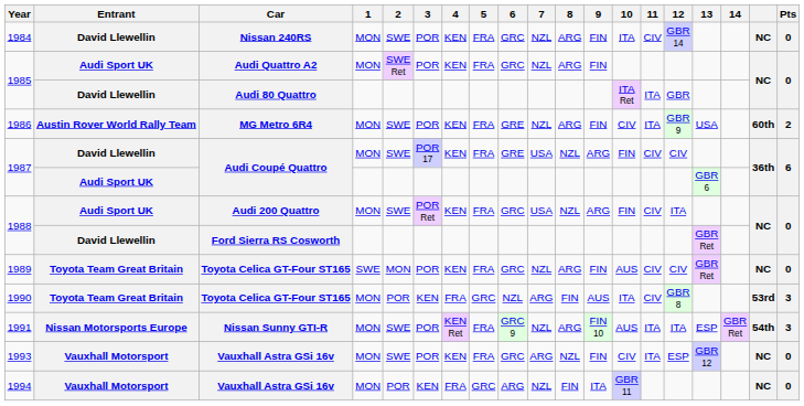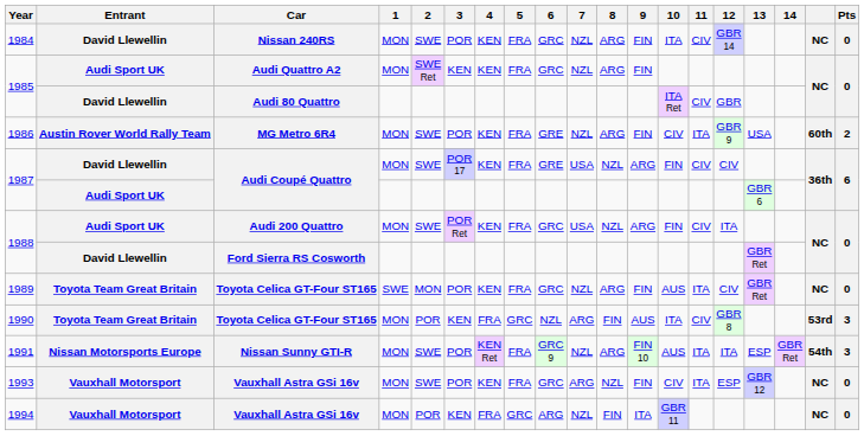 <table class="wikitable" style="text-align:center; font-size:90%;">
 <tr>
 <th>Year</th>
 <th>Entrant</th>
 <th>Car</th>
 <th>1</th>
 <th>2</th>
 <th>3</th>
 <th>4</th>
 <th>5</th>
 <th>6</th>
 <th>7</th>
 <th>8</th>
 <th>9</th>
 <th>10</th>
 <th>11</th>
 <th>12</th>
 <th>13</th>
 <th>14</th>
 <th></th>
 <th>Pts</th>
 </tr>
 <tr>
 <td><a href='#'>1984</a></td>
 <th>David Llewellin</th>
 <th><a href='#'>Nissan 240RS</a></th>
 <td><a href='#'>MON</a></td>
 <td><a href='#'>SWE</a></td>
 <td><a href='#'>POR</a></td>
 <td><a href='#'>KEN</a></td>
 <td><a href='#'>FRA</a></td>
 <td><a href='#'>GRC</a></td>
 <td><a href='#'>NZL</a></td>
 <td><a href='#'>ARG</a></td>
 <td><a href='#'>FIN</a></td>
 <td><a href='#'>ITA</a></td>
 <td><a href='#'>CIV</a></td>
 <td style="background:#CFCFFF;"><a href='#'>GBR</a><br><small>14</small></td>
 <td></td>
 <td></td>
 <th>NC</th>
 <th>0</th>
 </tr>
 <tr>
 <td rowspan=2><a href='#'>1985</a></td>
 <th><a href='#'>Audi Sport UK</a></th>
 <th><a href='#'>Audi Quattro A2</a></th>
 <td><a href='#'>MON</a></td>
 <td style="background:#EFCFFF;"><a href='#'>SWE</a><br><small>Ret</small></td>
-<td><a href='#'>POR</a></td>
+<td><a href='#'>KEN</a></td>
 <td><a href='#'>KEN</a></td>
 <td><a href='#'>FRA</a></td>
 <td><a href='#'>GRC</a></td>
 <td><a href='#'>NZL</a></td>
 <td><a href='#'>ARG</a></td>
 <td><a href='#'>FIN</a></td>
 <td></td>
 <td></td>
 <td></td>
 <td></td>
 <td></td>
 <th rowspan=2>NC</th>
 <th rowspan=2>0</th>
 </tr>
 <tr>
 <th>David Llewellin</th>
 <th><a href='#'>Audi 80 Quattro</a></th>
 <td></td>
 <td></td>
 <td></td>
 <td></td>
 <td></td>
 <td></td>
 <td></td>
 <td></td>
 <td></td>
 <td style="background:#EFCFFF;"><a href='#'>ITA</a><br><small>Ret</small></td>
-<td><a href='#'>ITA</a></td>
+<td><a href='#'>CIV</a></td>
 <td><a href='#'>GBR</a></td>
 <td></td>
 <td></td>
 </tr>
 <tr>
 <td><a href='#'>1986</a></td>
 <th><a href='#'>Austin Rover World Rally Team</a></th>
 <th><a href='#'>MG Metro 6R4</a></th>
 <td><a href='#'>MON</a></td>
 <td><a href='#'>SWE</a></td>
 <td><a href='#'>POR</a></td>
 <td><a href='#'>KEN</a></td>
 <td><a href='#'>FRA</a></td>
 <td><a href='#'>GRE</a></td>
 <td><a href='#'>NZL</a></td>
 <td><a href='#'>ARG</a></td>
 <td><a href='#'>FIN</a></td>
 <td><a href='#'>CIV</a></td>
 <td><a href='#'>ITA</a></td>
 <td style="background:#DFFFDF;"><a href='#'>GBR</a><br><small>9</small></td>
 <td><a href='#'>USA</a></td>
 <td></td>
 <th>60th</th>
 <th>2</th>
 </tr>
 <tr>
 <td rowspan=2><a href='#'>1987</a></td>
 <th>David Llewellin</th>
 <th rowspan=2><a href='#'>Audi Coupé Quattro</a></th>
 <td><a href='#'>MON</a></td>
 <td><a href='#'>SWE</a></td>
 <td style="background:#CFCFFF;"><a href='#'>POR</a><br><small>17</small></td>
 <td><a href='#'>KEN</a></td>
 <td><a href='#'>FRA</a></td>
 <td><a href='#'>GRE</a></td>
 <td><a href='#'>USA</a></td>
 <td><a href='#'>NZL</a></td>
 <td><a href='#'>ARG</a></td>
 <td><a href='#'>FIN</a></td>
 <td><a href='#'>CIV</a></td>
 <td><a href='#'>CIV</a></td>
 <td></td>
 <td></td>
 <th rowspan=2>36th</th>
 <th rowspan=2>6</th>
 </tr>
 <tr>
 <th><a href='#'>Audi Sport UK</a></th>
 <td></td>
 <td></td>
 <td></td>
 <td></td>
 <td></td>
 <td></td>
 <td></td>
 <td></td>
 <td></td>
 <td></td>
 <td></td>
 <td></td>
 <td style="background:#DFFFDF;"><a href='#'>GBR</a><br><small>6</small></td>
 <td></td>
 </tr>
 <tr>
 <td rowspan=2><a href='#'>1988</a></td>
 <th><a href='#'>Audi Sport UK</a></th>
 <th><a href='#'>Audi 200 Quattro</a></th>
 <td><a href='#'>MON</a></td>
 <td><a href='#'>SWE</a></td>
 <td style="background:#EFCFFF;"><a href='#'>POR</a><br><small>Ret</small></td>
 <td><a href='#'>KEN</a></td>
 <td><a href='#'>FRA</a></td>
 <td><a href='#'>GRC</a></td>
 <td><a href='#'>USA</a></td>
 <td><a href='#'>NZL</a></td>
 <td><a href='#'>ARG</a></td>
 <td><a href='#'>FIN</a></td>
 <td><a href='#'>CIV</a></td>
 <td><a href='#'>ITA</a></td>
 <td></td>
 <td></td>
 <th rowspan=2>NC</th>
 <th rowspan=2>0</th>
 </tr>
 <tr>
 <th>David Llewellin</th>
 <th><a href='#'>Ford Sierra RS Cosworth</a></th>
 <td></td>
 <td></td>
 <td></td>
 <td></td>
 <td></td>
 <td></td>
 <td></td>
 <td></td>
 <td></td>
 <td></td>
 <td></td>
 <td></td>
 <td style="background:#EFCFFF;"><a href='#'>GBR</a><br><small>Ret</small></td>
 <td></td>
 </tr>
 <tr>
 <td><a href='#'>1989</a></td>
 <th><a href='#'>Toyota Team Great Britain</a></th>
 <th><a href='#'>Toyota Celica GT-Four ST165</a></th>
 <td><a href='#'>SWE</a></td>
 <td><a href='#'>MON</a></td>
 <td><a href='#'>POR</a></td>
 <td><a href='#'>KEN</a></td>
 <td><a href='#'>FRA</a></td>
 <td><a href='#'>GRC</a></td>
 <td><a href='#'>NZL</a></td>
 <td><a href='#'>ARG</a></td>
 <td><a href='#'>FIN</a></td>
 <td><a href='#'>AUS</a></td>
-<td><a href='#'>CIV</a></td>
+<td><a href='#'>ITA</a></td>
 <td><a href='#'>CIV</a></td>
 <td style="background:#EFCFFF;"><a href='#'>GBR</a><br><small>Ret</small></td>
 <td></td>
 <th>NC</th>
 <th>0</th>
 </tr>
 <tr>
 <td><a href='#'>1990</a></td>
 <th><a href='#'>Toyota Team Great Britain</a></th>
 <th><a href='#'>Toyota Celica GT-Four ST165</a></th>
 <td><a href='#'>MON</a></td>
 <td><a href='#'>POR</a></td>
 <td><a href='#'>KEN</a></td>
 <td><a href='#'>FRA</a></td>
 <td><a href='#'>GRC</a></td>
 <td><a href='#'>NZL</a></td>
 <td><a href='#'>ARG</a></td>
 <td><a href='#'>FIN</a></td>
 <td><a href='#'>AUS</a></td>
 <td><a href='#'>ITA</a></td>
 <td><a href='#'>CIV</a></td>
 <td style="background:#DFFFDF;"><a href='#'>GBR</a><br><small>8</small></td>
 <td></td>
 <td></td>
 <th>53rd</th>
 <th>3</th>
 </tr>
 <tr>
 <td><a href='#'>1991</a></td>
 <th><a href='#'>Nissan Motorsports Europe</a></th>
 <th><a href='#'>Nissan Sunny GTI-R</a></th>
 <td><a href='#'>MON</a></td>
 <td><a href='#'>SWE</a></td>
 <td><a href='#'>POR</a></td>
 <td style="background:#EFCFFF;"><a href='#'>KEN</a><br><small>Ret</small></td>
 <td><a href='#'>FRA</a></td>
 <td style="background:#DFFFDF;"><a href='#'>GRC</a><br><small>9</small></td>
 <td><a href='#'>NZL</a></td>
 <td><a href='#'>ARG</a></td>
 <td style="background:#DFFFDF;"><a href='#'>FIN</a><br><small>10</small></td>
 <td><a href='#'>AUS</a></td>
 <td><a href='#'>ITA</a></td>
 <td><a href='#'>ITA</a></td>
 <td><a href='#'>ESP</a></td>
 <td style="background:#EFCFFF;"><a href='#'>GBR</a><br><small>Ret</small></td>
 <th>54th</th>
 <th>3</th>
 </tr>
 <tr>
 <td><a href='#'>1993</a></td>
 <th><a href='#'>Vauxhall Motorsport</a></th>
 <th><a href='#'>Vauxhall Astra GSi 16v</a></th>
 <td><a href='#'>MON</a></td>
 <td><a href='#'>SWE</a></td>
 <td><a href='#'>POR</a></td>
 <td><a href='#'>KEN</a></td>
 <td><a href='#'>FRA</a></td>
 <td><a href='#'>GRC</a></td>
 <td><a href='#'>ARG</a></td>
 <td><a href='#'>NZL</a></td>
 <td><a href='#'>FIN</a></td>
 <td><a href='#'>CIV</a></td>
 <td><a href='#'>ITA</a></td>
 <td><a href='#'>ESP</a></td>
 <td style="background:#CFCFFF;"><a href='#'>GBR</a><br><small>12</small></td>
 <td></td>
 <th>NC</th>
 <th>0</th>
 </tr>
 <tr>
 <td><a href='#'>1994</a></td>
 <th><a href='#'>Vauxhall Motorsport</a></th>
 <th><a href='#'>Vauxhall Astra GSi 16v</a></th>
 <td><a href='#'>MON</a></td>
 <td><a href='#'>POR</a></td>
 <td><a href='#'>KEN</a></td>
 <td><a href='#'>FRA</a></td>
 <td><a href='#'>GRC</a></td>
 <td><a href='#'>ARG</a></td>
 <td><a href='#'>NZL</a></td>
 <td><a href='#'>FIN</a></td>
 <td><a href='#'>ITA</a></td>
 <td style="background:#CFCFFF;"><a href='#'>GBR</a><br><small>11</small></td>
 <td></td>
 <td></td>
 <td></td>
 <td></td>
 <th>NC</th>
 <th>0</th>
 </tr>
 </table>
